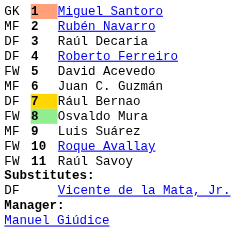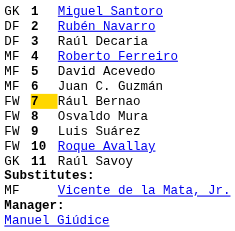 <table style="font-size:90%; margin:0.2em auto;" cellspacing="0" cellpadding="0">
 <tr>
 <th width="25"></th>
 <th width="25"></th>
 </tr>
 <tr>
 <td>GK</td>
-<td style="background: lightsalmon;"><strong>1</strong></td>
+<td><strong>1</strong></td>
 <td> <a href='#'>Miguel Santoro</a></td>
 </tr>
 <tr>
-<td>MF</td>
+<td>DF</td>
 <td><strong>2</strong></td>
 <td> <a href='#'>Rubén Navarro</a></td>
 </tr>
 <tr>
 <td>DF</td>
 <td><strong>3</strong></td>
 <td> Raúl Decaria</td>
 </tr>
 <tr>
-<td>DF</td>
+<td>MF</td>
 <td><strong>4</strong></td>
 <td> <a href='#'>Roberto Ferreiro</a></td>
 </tr>
 <tr>
-<td>FW</td>
+<td>MF</td>
 <td><strong>5</strong></td>
 <td> David Acevedo</td>
 </tr>
 <tr>
 <td>MF</td>
 <td><strong>6</strong></td>
 <td> Juan C. Guzmán</td>
 </tr>
 <tr>
-<td>DF</td>
+<td>FW</td>
 <td style="background: gold;"><strong>7</strong></td>
 <td> Rául Bernao</td>
 </tr>
 <tr>
 <td>FW</td>
-<td style="background: lightgreen;"><strong>8</strong></td>
+<td><strong>8</strong></td>
 <td> Osvaldo Mura</td>
 </tr>
 <tr>
-<td>MF</td>
+<td>FW</td>
 <td><strong>9</strong></td>
 <td> Luis Suárez</td>
 <td></td>
 <td></td>
 </tr>
 <tr>
 <td>FW</td>
 <td><strong>10</strong></td>
 <td> <a href='#'>Roque Avallay</a></td>
 </tr>
 <tr>
-<td>FW</td>
+<td>GK</td>
 <td><strong>11</strong></td>
 <td> Raúl Savoy</td>
 </tr>
 <tr>
 <td colspan=3><strong>Substitutes:</strong></td>
 </tr>
 <tr>
-<td>DF</td>
+<td>MF</td>
 <td></td>
 <td> <a href='#'>Vicente de la Mata, Jr.</a></td>
 <td></td>
 <td></td>
 </tr>
 <tr>
 <td colspan=3><strong>Manager:</strong></td>
 </tr>
 <tr>
 <td colspan=4> <a href='#'>Manuel Giúdice</a></td>
 </tr>
 </table>
